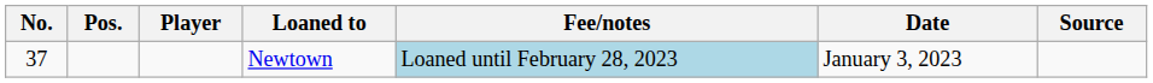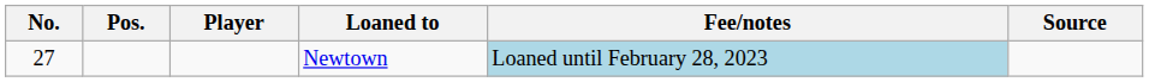 <table class="wikitable sortable" style="width:90%; text-align:center; font-size:95%; text-align:left;">
 <tr>
 <th>No.</th>
 <th>Pos.</th>
 <th>Player</th>
 <th>Loaned to</th>
 <th>Fee/notes</th>
-<th>Date</th>
 <th>Source</th>
 </tr>
 <tr>
-<td align=center>37</td>
+<td align=center>27</td>
 <td align=center></td>
 <td></td>
 <td> <a href='#'>Newtown</a></td>
 <td style="background: lightblue;">Loaned until February 28, 2023</td>
-<td>January 3, 2023</td>
 <td></td>
 </tr>
 </table>
